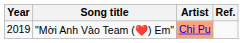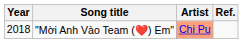 <table class="wikitable sortable">
 <tr>
 <th>Year</th>
 <th>Song title</th>
 <th>Artist</th>
 <th>Ref.</th>
 </tr>
 <tr>
-<td>2019</td>
+<td>2018</td>
 <td>"Mời Anh Vào Team (❤️) Em"</td>
 <td style="background: lightsalmon;"><a href='#'>Chi Pu</a></td>
 <td></td>
 </tr>
 </table>
